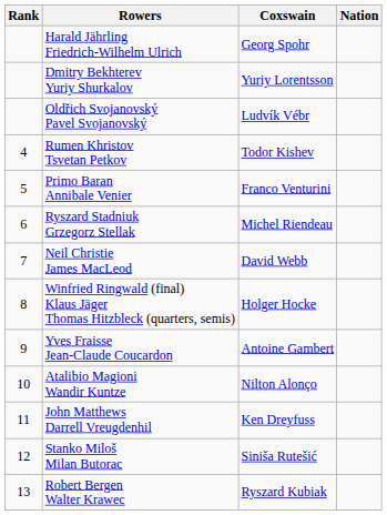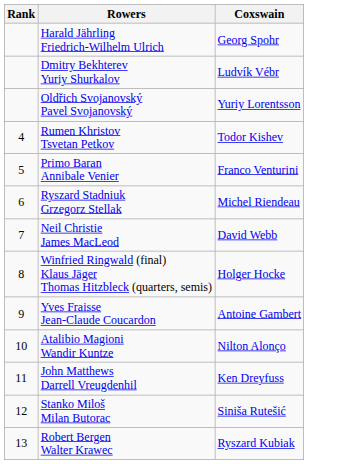 <table class="wikitable sortable" style="text-align:center">
 <tr>
 <th>Rank</th>
 <th>Rowers</th>
 <th>Coxswain</th>
-<th>Nation</th>
 </tr>
 <tr>
 <td></td>
 <td align=left><a href='#'>Harald Jährling</a><br><a href='#'>Friedrich-Wilhelm Ulrich</a></td>
 <td align=left><a href='#'>Georg Spohr</a></td>
-<td align=left></td>
 </tr>
 <tr>
 <td></td>
 <td align=left><a href='#'>Dmitry Bekhterev</a><br><a href='#'>Yuriy Shurkalov</a></td>
-<td align=left><a href='#'>Yuriy Lorentsson</a></td>
-<td align=left></td>
+<td align=left><a href='#'>Ludvík Vébr</a></td>
 </tr>
 <tr>
 <td></td>
 <td align=left><a href='#'>Oldřich Svojanovský</a><br><a href='#'>Pavel Svojanovský</a></td>
-<td align=left><a href='#'>Ludvík Vébr</a></td>
-<td align=left></td>
+<td align=left><a href='#'>Yuriy Lorentsson</a></td>
 </tr>
 <tr>
 <td>4</td>
 <td align=left><a href='#'>Rumen Khristov</a><br><a href='#'>Tsvetan Petkov</a></td>
 <td align=left><a href='#'>Todor Kishev</a></td>
-<td align=left></td>
 </tr>
 <tr>
 <td>5</td>
 <td align=left><a href='#'>Primo Baran</a><br><a href='#'>Annibale Venier</a></td>
 <td align=left><a href='#'>Franco Venturini</a></td>
-<td align=left></td>
 </tr>
 <tr>
 <td>6</td>
 <td align=left><a href='#'>Ryszard Stadniuk</a><br><a href='#'>Grzegorz Stellak</a></td>
 <td align=left><a href='#'>Michel Riendeau</a></td>
-<td align=left></td>
 </tr>
 <tr>
 <td>7</td>
 <td align=left><a href='#'>Neil Christie</a><br><a href='#'>James MacLeod</a></td>
 <td align=left><a href='#'>David Webb</a></td>
-<td align=left></td>
 </tr>
 <tr>
 <td>8</td>
 <td align=left><a href='#'>Winfried Ringwald</a> (final)<br><a href='#'>Klaus Jäger</a><br><a href='#'>Thomas Hitzbleck</a> (quarters, semis)</td>
 <td align=left><a href='#'>Holger Hocke</a></td>
-<td align=left></td>
 </tr>
 <tr>
 <td>9</td>
 <td align=left><a href='#'>Yves Fraisse</a><br><a href='#'>Jean-Claude Coucardon</a></td>
 <td align=left><a href='#'>Antoine Gambert</a></td>
-<td align=left></td>
 </tr>
 <tr>
 <td>10</td>
 <td align=left><a href='#'>Atalibio Magioni</a><br><a href='#'>Wandir Kuntze</a></td>
 <td align=left><a href='#'>Nilton Alonço</a></td>
-<td align=left></td>
 </tr>
 <tr>
 <td>11</td>
 <td align=left><a href='#'>John Matthews</a><br><a href='#'>Darrell Vreugdenhil</a></td>
 <td align=left><a href='#'>Ken Dreyfuss</a></td>
-<td align=left></td>
 </tr>
 <tr>
 <td>12</td>
 <td align=left><a href='#'>Stanko Miloš</a><br><a href='#'>Milan Butorac</a></td>
 <td align=left><a href='#'>Siniša Rutešić</a></td>
-<td align=left></td>
 </tr>
 <tr>
 <td>13</td>
 <td align=left><a href='#'>Robert Bergen</a><br><a href='#'>Walter Krawec</a></td>
 <td align=left><a href='#'>Ryszard Kubiak</a></td>
-<td align=left></td>
 </tr>
 </table>
